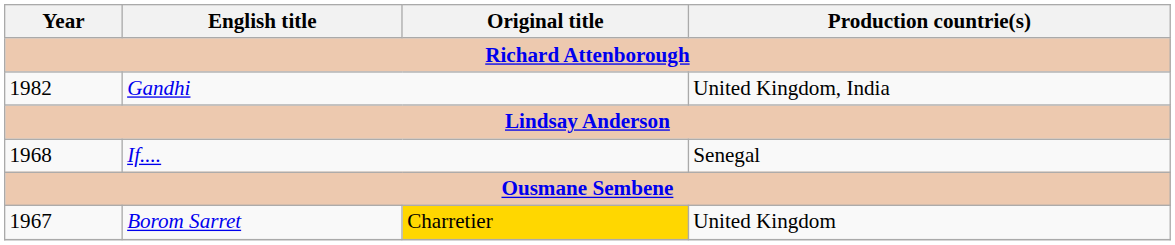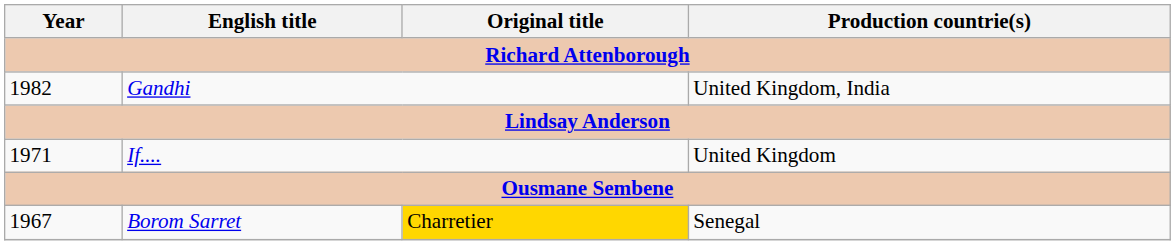 <table class="sortable wikitable" style="width:100%; margin-bottom:4px" cellpadding="5">
 <tr>
 <th scope="col">Year</th>
 <th scope="col">English title</th>
 <th scope="col">Original title</th>
 <th scope="col">Production countrie(s)</th>
 </tr>
 <tr>
 <th colspan="4" style="background:#EDC9AF"><a href='#'>Richard Attenborough</a></th>
 </tr>
 <tr>
 <td>1982</td>
 <td colspan=2><em><a href='#'>Gandhi</a></em></td>
 <td>United Kingdom, India</td>
 </tr>
 <tr>
 <th colspan="4" style="background:#EDC9AF"><a href='#'>Lindsay Anderson</a></th>
 </tr>
 <tr>
-<td>1968</td>
+<td>1971</td>
 <td colspan=2><em><a href='#'>If....</a></em></td>
-<td>Senegal</td>
+<td>United Kingdom</td>
 </tr>
 <tr>
 <th colspan="4" style="background:#EDC9AF"><a href='#'>Ousmane Sembene</a></th>
 </tr>
 <tr>
 <td>1967</td>
 <td><em><a href='#'>Borom Sarret</a></em></td>
 <td style="background: gold;">Charretier</td>
-<td>United Kingdom</td>
+<td>Senegal</td>
 </tr>
 <tr>
 </tr>
 </table>
